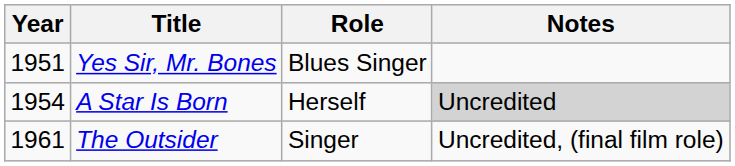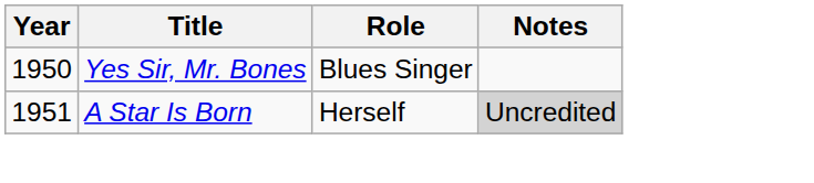 <table class="wikitable">
 <tr>
 <th>Year</th>
 <th>Title</th>
 <th>Role</th>
 <th>Notes</th>
 </tr>
 <tr>
-<td>1951</td>
+<td>1950</td>
 <td><em><a href='#'>Yes Sir, Mr. Bones</a></em></td>
 <td>Blues Singer</td>
 <td></td>
 </tr>
 <tr>
-<td>1954</td>
+<td>1951</td>
 <td><em><a href='#'>A Star Is Born</a></em></td>
 <td>Herself</td>
 <td style="background: lightgrey;">Uncredited</td>
 </tr>
-<tr>
-<td>1961</td>
-<td><em><a href='#'>The Outsider</a></em></td>
-<td>Singer</td>
-<td>Uncredited, (final film role)</td>
-</tr>
 </table>
